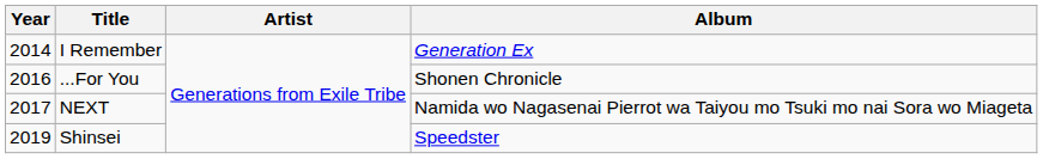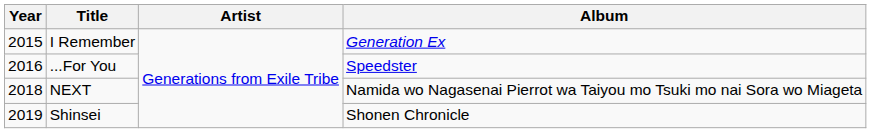 <table class="wikitable">
 <tr>
 <th>Year</th>
 <th>Title</th>
 <th>Artist</th>
 <th>Album</th>
 </tr>
 <tr>
-<td>2014</td>
+<td>2015</td>
 <td>I Remember</td>
 <td rowspan="4"><a href='#'>Generations from Exile Tribe</a></td>
 <td><em><a href='#'>Generation Ex</a></em></td>
 </tr>
 <tr>
 <td>2016</td>
 <td>...For You</td>
-<td>Shonen Chronicle</td>
+<td><a href='#'>Speedster</a></td>
 </tr>
 <tr>
-<td>2017</td>
+<td>2018</td>
 <td>NEXT</td>
 <td>Namida wo Nagasenai Pierrot wa Taiyou mo Tsuki mo nai Sora wo Miageta</td>
 </tr>
 <tr>
 <td>2019</td>
 <td>Shinsei</td>
-<td><a href='#'>Speedster</a></td>
+<td>Shonen Chronicle</td>
 </tr>
 </table>
